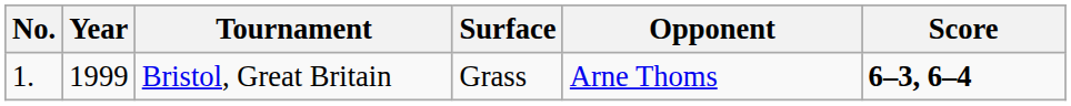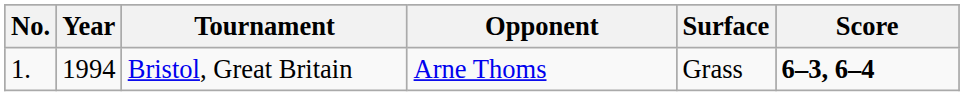 <table class="sortable wikitable" style=font-size:97%>
 <tr>
 <th>No.</th>
 <th>Year</th>
 <th style="width:160px">Tournament</th>
+<th style="width:150px">Opponent</th>
 <th style="width:50px">Surface</th>
-<th style="width:150px">Opponent</th>
 <th style="width:100px" class="unsortable">Score</th>
 </tr>
 <tr>
 <td>1.</td>
-<td>1999</td>
+<td>1994</td>
 <td><a href='#'>Bristol</a>, Great Britain</td>
+<td> <a href='#'>Arne Thoms</a></td>
 <td>Grass</td>
-<td> <a href='#'>Arne Thoms</a></td>
 <td><strong>6–3, 6–4</strong></td>
 </tr>
 </table>
